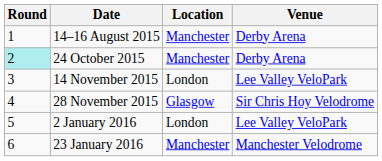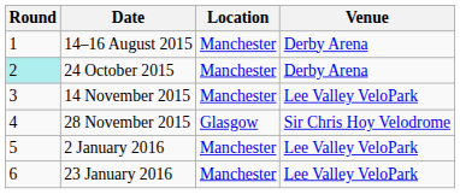 <table class="wikitable">
 <tr>
 <th>Round</th>
 <th>Date</th>
 <th>Location</th>
 <th>Venue</th>
 </tr>
 <tr>
 <td>1</td>
 <td>14–16 August 2015</td>
 <td><a href='#'>Manchester</a></td>
 <td><a href='#'>Derby Arena</a></td>
 </tr>
 <tr>
 <td style="background: paleturquoise;">2</td>
 <td>24 October 2015</td>
 <td><a href='#'>Manchester</a></td>
 <td><a href='#'>Derby Arena</a></td>
 </tr>
 <tr>
 <td>3</td>
 <td>14 November 2015</td>
-<td>London</td>
+<td><a href='#'>Manchester</a></td>
 <td><a href='#'>Lee Valley VeloPark</a></td>
 </tr>
 <tr>
 <td>4</td>
 <td>28 November 2015</td>
 <td><a href='#'>Glasgow</a></td>
 <td><a href='#'>Sir Chris Hoy Velodrome</a></td>
 </tr>
 <tr>
 <td>5</td>
 <td>2 January 2016</td>
-<td>London</td>
+<td><a href='#'>Manchester</a></td>
 <td><a href='#'>Lee Valley VeloPark</a></td>
 </tr>
 <tr>
 <td>6</td>
 <td>23 January 2016</td>
 <td><a href='#'>Manchester</a></td>
-<td><a href='#'>Manchester Velodrome</a></td>
+<td><a href='#'>Lee Valley VeloPark</a></td>
 </tr>
 </table>
